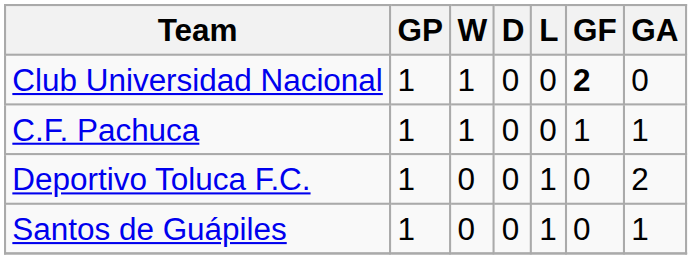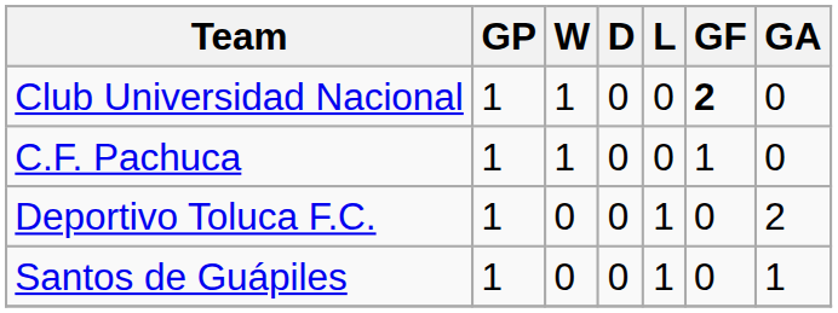 <table class="wikitable" style="text-align: left; font-size:95%;">
 <tr>
 <th>Team</th>
 <th>GP</th>
 <th>W</th>
 <th>D</th>
 <th>L</th>
 <th>GF</th>
 <th>GA</th>
 </tr>
 <tr>
 <td><a href='#'>Club Universidad Nacional</a></td>
 <td>1</td>
 <td>1</td>
 <td>0</td>
 <td>0</td>
 <td><strong>2</strong></td>
 <td>0</td>
 </tr>
 <tr>
 <td><a href='#'>C.F. Pachuca</a></td>
 <td>1</td>
 <td>1</td>
 <td>0</td>
 <td>0</td>
 <td>1</td>
-<td>1</td>
+<td>0</td>
 </tr>
 <tr>
 <td><a href='#'>Deportivo Toluca F.C.</a></td>
 <td>1</td>
 <td>0</td>
 <td>0</td>
 <td>1</td>
 <td>0</td>
 <td>2</td>
 </tr>
 <tr>
 <td><a href='#'>Santos de Guápiles</a></td>
 <td>1</td>
 <td>0</td>
 <td>0</td>
 <td>1</td>
 <td>0</td>
 <td>1</td>
 </tr>
 <tr>
 </tr>
 </table>
